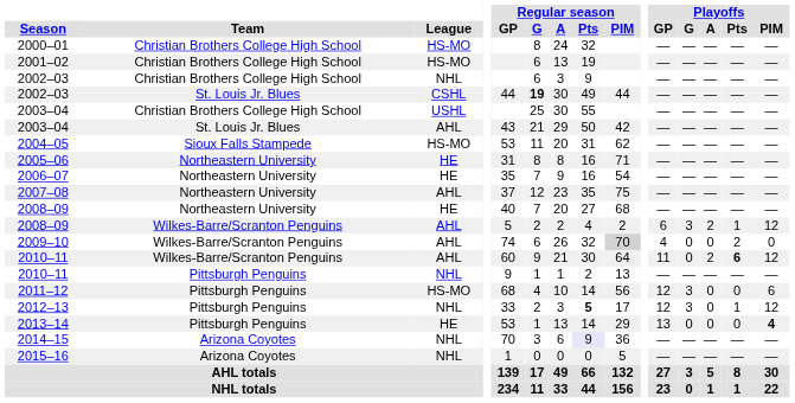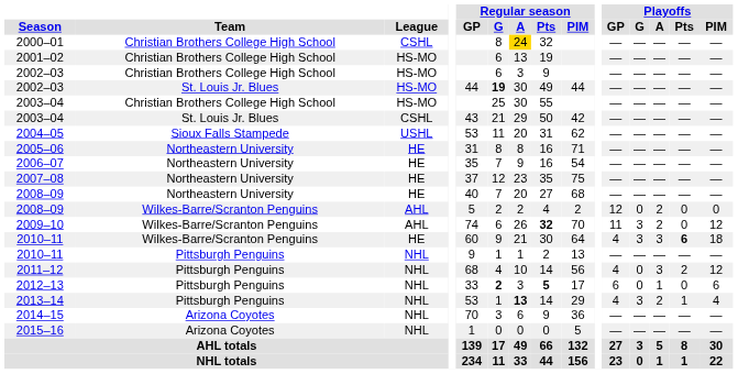 <table border="0" cellpadding="1" cellspacing="0" style="text-align:center; width:60em;">
 <tr style="background:#e0e0e0;">
 <th colspan="3"  bgcolor="#ffffff"> </th>
 <th rowspan="99" bgcolor="#ffffff"> </th>
 <th colspan="5"><a href='#'>Regular season</a></th>
 <th rowspan="99" bgcolor="#ffffff"> </th>
 <th colspan="5"><a href='#'>Playoffs</a></th>
 </tr>
 <tr style="background:#e0e0e0;">
 <th><a href='#'>Season</a></th>
 <th>Team</th>
 <th>League</th>
 <th>GP</th>
 <th><a href='#'>G</a></th>
 <th><a href='#'>A</a></th>
 <th><a href='#'>Pts</a></th>
 <th><a href='#'>PIM</a></th>
 <th>GP</th>
 <th>G</th>
 <th>A</th>
 <th>Pts</th>
 <th>PIM</th>
 </tr>
 <tr>
 <td>2000–01</td>
 <td><a href='#'>Christian Brothers College High School</a></td>
-<td><a href='#'>HS-MO</a></td>
+<td><a href='#'>CSHL</a></td>
 <td></td>
 <td>8</td>
-<td>24</td>
+<td style="background: gold;">24</td>
 <td>32</td>
 <td></td>
 <td>—</td>
 <td>—</td>
 <td>—</td>
 <td>—</td>
 <td>—</td>
 </tr>
 <tr bgcolor="#f0f0f0">
 <td>2001–02</td>
 <td>Christian Brothers College High School</td>
 <td>HS-MO</td>
 <td></td>
 <td>6</td>
 <td>13</td>
 <td>19</td>
 <td></td>
 <td>—</td>
 <td>—</td>
 <td>—</td>
 <td>—</td>
 <td>—</td>
 </tr>
 <tr>
 <td>2002–03</td>
 <td>Christian Brothers College High School</td>
-<td>NHL</td>
+<td>HS-MO</td>
 <td></td>
 <td>6</td>
 <td>3</td>
 <td>9</td>
 <td></td>
 <td>—</td>
 <td>—</td>
 <td>—</td>
 <td>—</td>
 <td>—</td>
 </tr>
 <tr bgcolor="#f0f0f0">
 <td>2002–03</td>
 <td><a href='#'>St. Louis Jr. Blues</a></td>
-<td><a href='#'>CSHL</a></td>
+<td><a href='#'>HS-MO</a></td>
 <td>44</td>
 <td><strong>19</strong></td>
 <td>30</td>
 <td>49</td>
 <td>44</td>
 <td>—</td>
 <td>—</td>
 <td>—</td>
 <td>—</td>
 <td>—</td>
 </tr>
 <tr>
 <td>2003–04</td>
 <td>Christian Brothers College High School</td>
-<td><a href='#'>USHL</a></td>
+<td>HS-MO</td>
 <td></td>
 <td>25</td>
 <td>30</td>
 <td>55</td>
 <td></td>
 <td>—</td>
 <td>—</td>
 <td>—</td>
 <td>—</td>
 <td>—</td>
 </tr>
 <tr bgcolor="#f0f0f0">
 <td>2003–04</td>
 <td>St. Louis Jr. Blues</td>
-<td>AHL</td>
+<td>CSHL</td>
 <td>43</td>
 <td>21</td>
 <td>29</td>
 <td>50</td>
 <td>42</td>
 <td>—</td>
 <td>—</td>
 <td>—</td>
 <td>—</td>
 <td>—</td>
 </tr>
 <tr>
 <td><a href='#'>2004–05</a></td>
 <td><a href='#'>Sioux Falls Stampede</a></td>
-<td>HS-MO</td>
+<td><a href='#'>USHL</a></td>
 <td>53</td>
 <td>11</td>
 <td>20</td>
 <td>31</td>
 <td>62</td>
 <td>—</td>
 <td>—</td>
 <td>—</td>
 <td>—</td>
 <td>—</td>
 </tr>
 <tr bgcolor="#f0f0f0">
 <td><a href='#'>2005–06</a></td>
 <td><a href='#'>Northeastern University</a></td>
 <td><a href='#'>HE</a></td>
 <td>31</td>
 <td>8</td>
 <td>8</td>
 <td>16</td>
 <td>71</td>
 <td>—</td>
 <td>—</td>
 <td>—</td>
 <td>—</td>
 <td>—</td>
 </tr>
 <tr>
 <td><a href='#'>2006–07</a></td>
 <td>Northeastern University</td>
 <td>HE</td>
 <td>35</td>
 <td>7</td>
 <td>9</td>
 <td>16</td>
 <td>54</td>
 <td>—</td>
 <td>—</td>
 <td>—</td>
 <td>—</td>
 <td>—</td>
 </tr>
 <tr bgcolor="#f0f0f0">
 <td><a href='#'>2007–08</a></td>
 <td>Northeastern University</td>
-<td>AHL</td>
+<td>HE</td>
 <td>37</td>
 <td>12</td>
 <td>23</td>
 <td>35</td>
 <td>75</td>
 <td>—</td>
 <td>—</td>
 <td>—</td>
 <td>—</td>
 <td>—</td>
 </tr>
 <tr>
 <td><a href='#'>2008–09</a></td>
 <td>Northeastern University</td>
 <td>HE</td>
 <td>40</td>
 <td>7</td>
 <td>20</td>
 <td>27</td>
 <td>68</td>
 <td>—</td>
 <td>—</td>
 <td>—</td>
 <td>—</td>
 <td>—</td>
 </tr>
 <tr bgcolor="#f0f0f0">
 <td><a href='#'>2008–09</a></td>
 <td><a href='#'>Wilkes-Barre/Scranton Penguins</a></td>
 <td><a href='#'>AHL</a></td>
 <td>5</td>
 <td>2</td>
 <td>2</td>
 <td>4</td>
 <td>2</td>
-<td>6</td>
-<td>3</td>
+<td>12</td>
+<td>0</td>
 <td>2</td>
-<td>1</td>
-<td>12</td>
+<td>0</td>
+<td>0</td>
 </tr>
 <tr>
 <td><a href='#'>2009–10</a></td>
 <td>Wilkes-Barre/Scranton Penguins</td>
 <td>AHL</td>
 <td>74</td>
 <td>6</td>
 <td>26</td>
-<td>32</td>
-<td style="background: lightgrey;">70</td>
-<td>4</td>
-<td>0</td>
-<td>0</td>
+<td><strong>32</strong></td>
+<td>70</td>
+<td>11</td>
+<td>3</td>
 <td>2</td>
 <td>0</td>
+<td>12</td>
 </tr>
 <tr bgcolor="#f0f0f0">
 <td><a href='#'>2010–11</a></td>
 <td>Wilkes-Barre/Scranton Penguins</td>
-<td>AHL</td>
+<td>HE</td>
 <td>60</td>
 <td>9</td>
 <td>21</td>
 <td>30</td>
 <td>64</td>
-<td>11</td>
-<td>0</td>
-<td>2</td>
+<td>4</td>
+<td>3</td>
+<td>3</td>
 <td><strong>6</strong></td>
-<td>12</td>
+<td>18</td>
 </tr>
 <tr>
 <td><a href='#'>2010–11</a></td>
 <td><a href='#'>Pittsburgh Penguins</a></td>
 <td><a href='#'>NHL</a></td>
 <td>9</td>
 <td>1</td>
 <td>1</td>
 <td>2</td>
 <td>13</td>
 <td>—</td>
 <td>—</td>
 <td>—</td>
 <td>—</td>
 <td>—</td>
 </tr>
 <tr bgcolor="#f0f0f0">
 <td><a href='#'>2011–12</a></td>
 <td>Pittsburgh Penguins</td>
-<td>HS-MO</td>
+<td>NHL</td>
 <td>68</td>
 <td>4</td>
 <td>10</td>
 <td>14</td>
 <td>56</td>
+<td>4</td>
+<td>0</td>
+<td>3</td>
+<td>2</td>
 <td>12</td>
-<td>3</td>
-<td>0</td>
-<td>0</td>
-<td>6</td>
 </tr>
 <tr>
 <td><a href='#'>2012–13</a></td>
 <td>Pittsburgh Penguins</td>
 <td>NHL</td>
 <td>33</td>
-<td>2</td>
+<td><strong>2</strong></td>
 <td>3</td>
 <td><strong>5</strong></td>
 <td>17</td>
-<td>12</td>
-<td>3</td>
+<td>6</td>
 <td>0</td>
 <td>1</td>
-<td>12</td>
+<td>0</td>
+<td>6</td>
 </tr>
 <tr bgcolor="#f0f0f0">
 <td><a href='#'>2013–14</a></td>
 <td>Pittsburgh Penguins</td>
-<td>HE</td>
+<td>NHL</td>
 <td>53</td>
 <td>1</td>
-<td>13</td>
+<td><strong>13</strong></td>
 <td>14</td>
 <td>29</td>
-<td>13</td>
-<td>0</td>
-<td>0</td>
-<td>0</td>
-<td><strong>4</strong></td>
+<td>4</td>
+<td>3</td>
+<td>2</td>
+<td>1</td>
+<td>4</td>
 </tr>
 <tr>
 <td><a href='#'>2014–15</a></td>
 <td><a href='#'>Arizona Coyotes</a></td>
 <td>NHL</td>
 <td>70</td>
 <td>3</td>
 <td>6</td>
-<td style="background: lavender;">9</td>
+<td>9</td>
 <td>36</td>
 <td>—</td>
 <td>—</td>
 <td>—</td>
 <td>—</td>
 <td>—</td>
 </tr>
 <tr bgcolor="#f0f0f0">
 <td><a href='#'>2015–16</a></td>
 <td>Arizona Coyotes</td>
 <td>NHL</td>
 <td>1</td>
 <td>0</td>
 <td>0</td>
 <td>0</td>
 <td>5</td>
 <td>—</td>
 <td>—</td>
 <td>—</td>
 <td>—</td>
 <td>—</td>
 </tr>
 <tr bgcolor="#e0e0e0">
 <th colspan="3">AHL totals</th>
 <th>139</th>
 <th>17</th>
 <th>49</th>
 <th>66</th>
 <th>132</th>
 <th>27</th>
 <th>3</th>
 <th>5</th>
 <th>8</th>
 <th>30</th>
 </tr>
 <tr bgcolor="#e0e0e0">
 <th colspan="3">NHL totals</th>
 <th>234</th>
 <th>11</th>
 <th>33</th>
 <th>44</th>
 <th>156</th>
 <th>23</th>
 <th>0</th>
 <th>1</th>
 <th>1</th>
 <th>22</th>
 </tr>
 </table>
